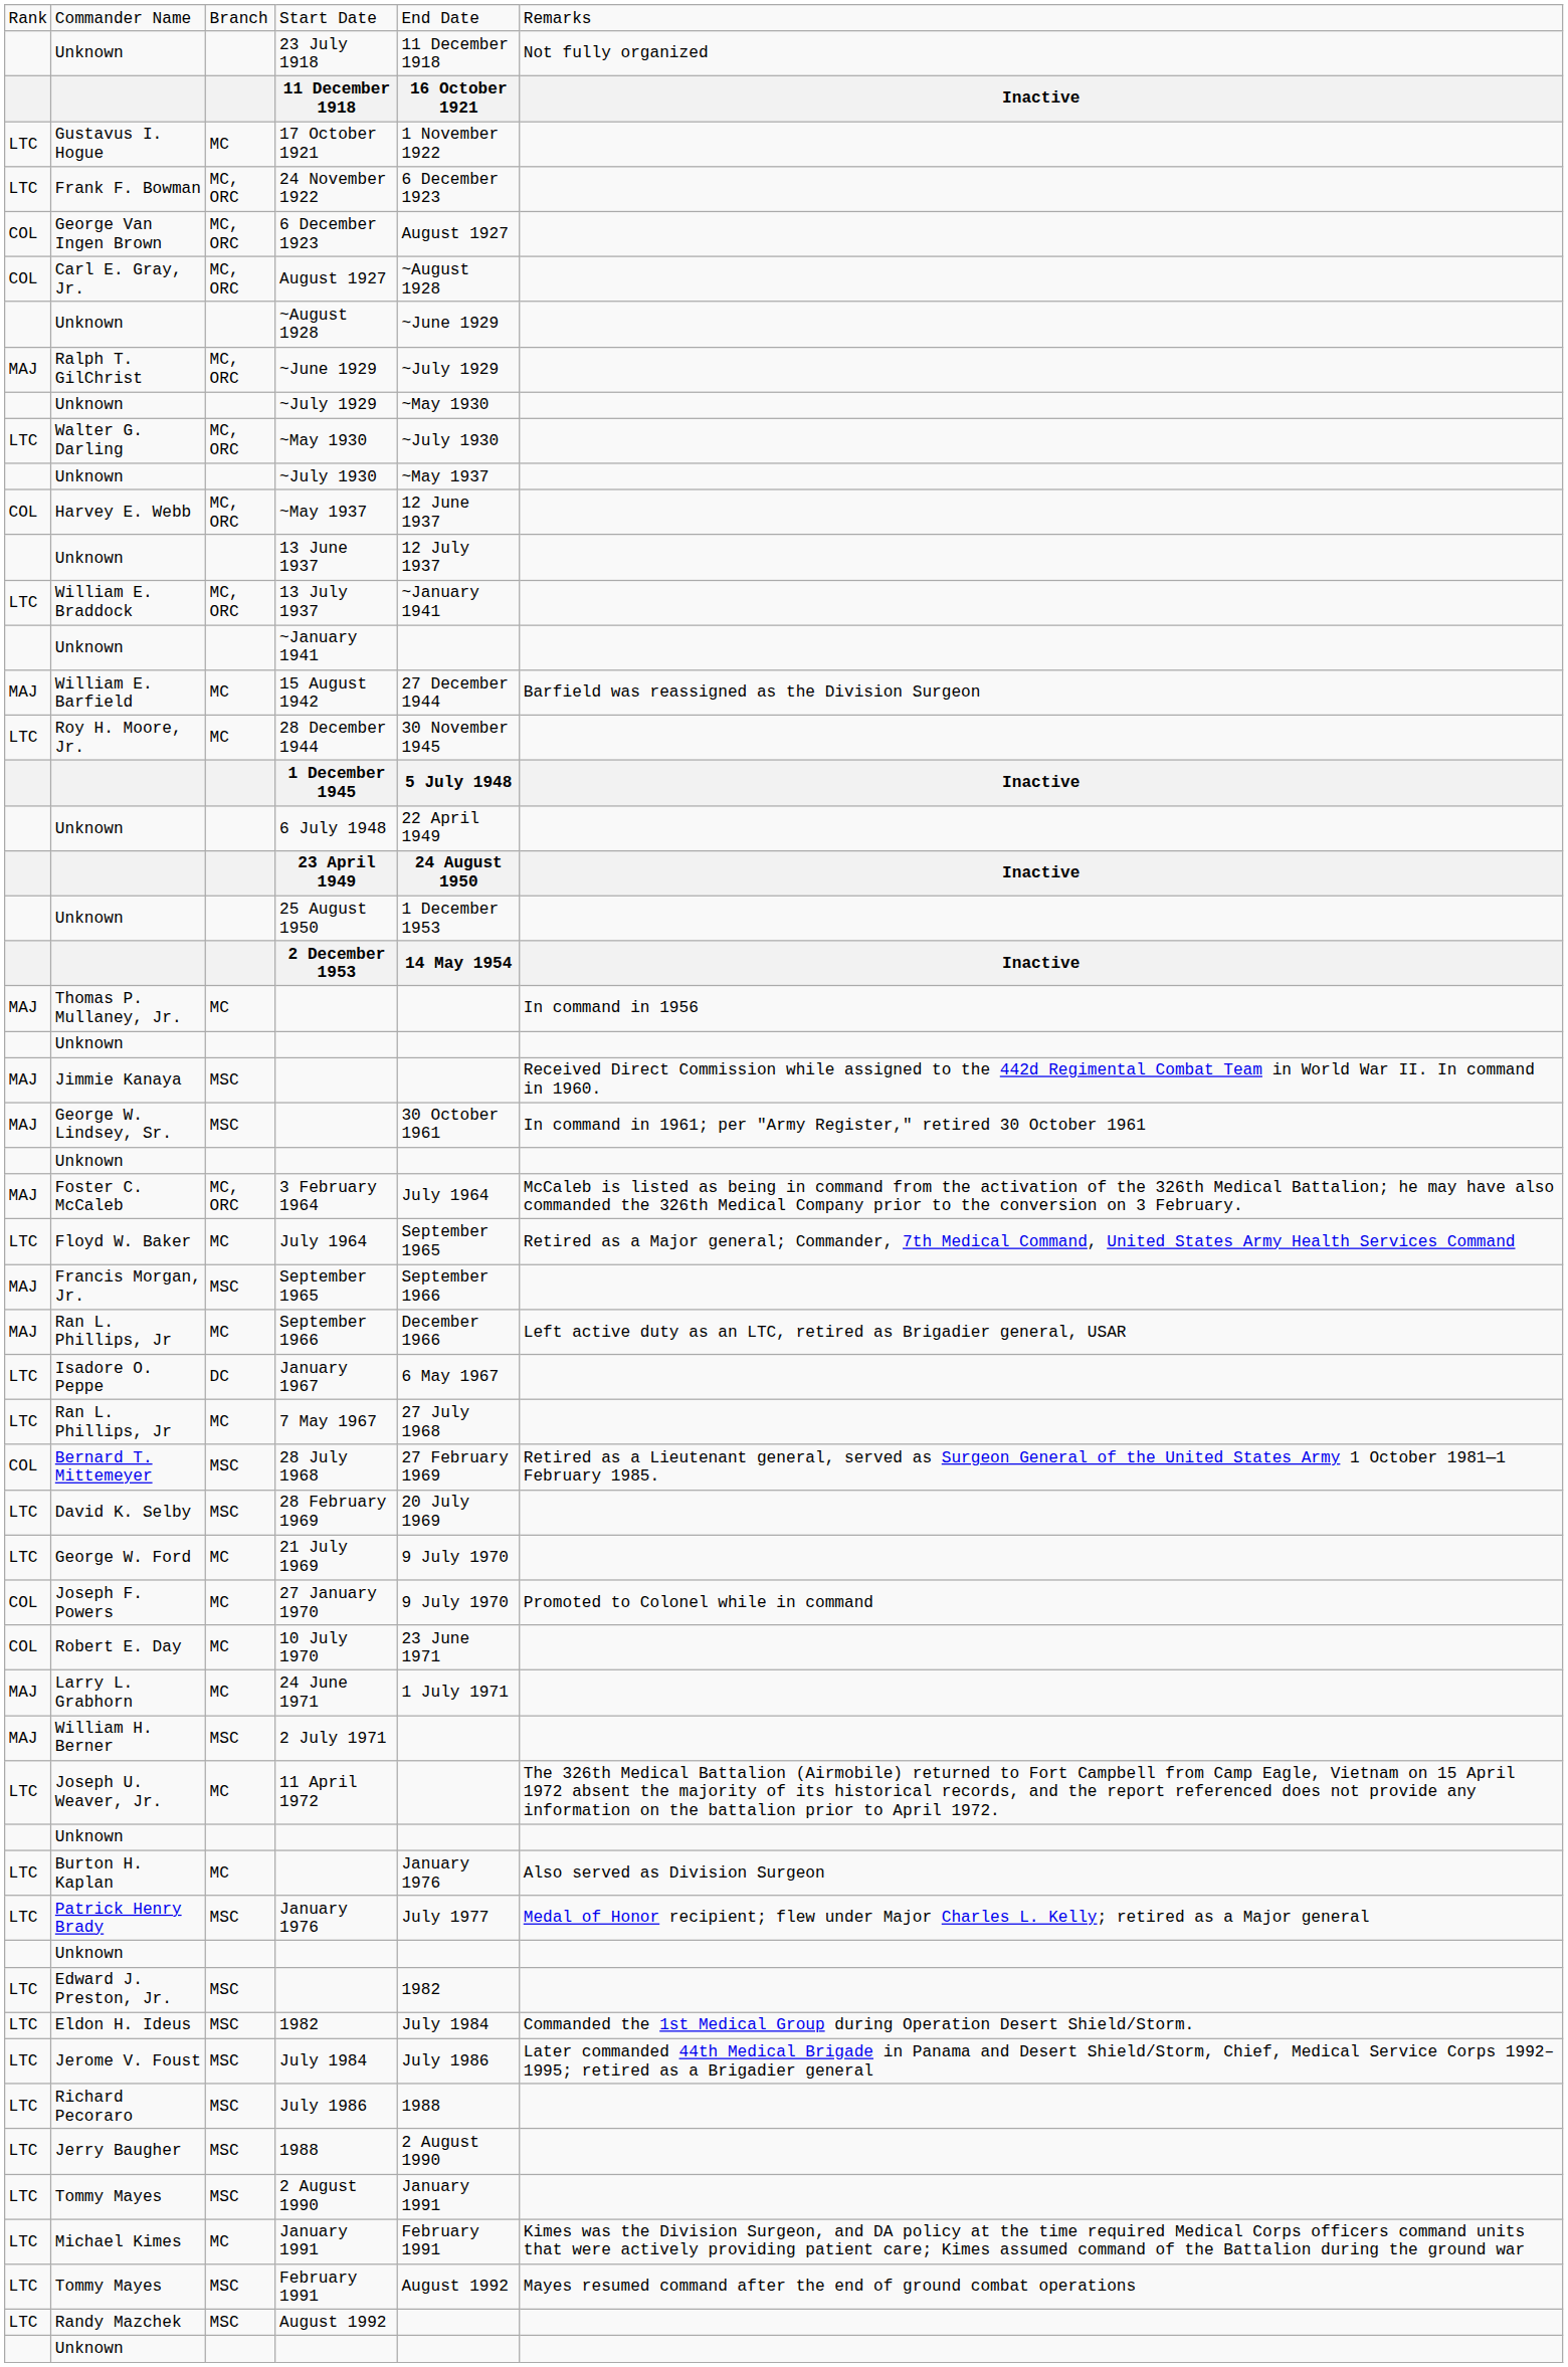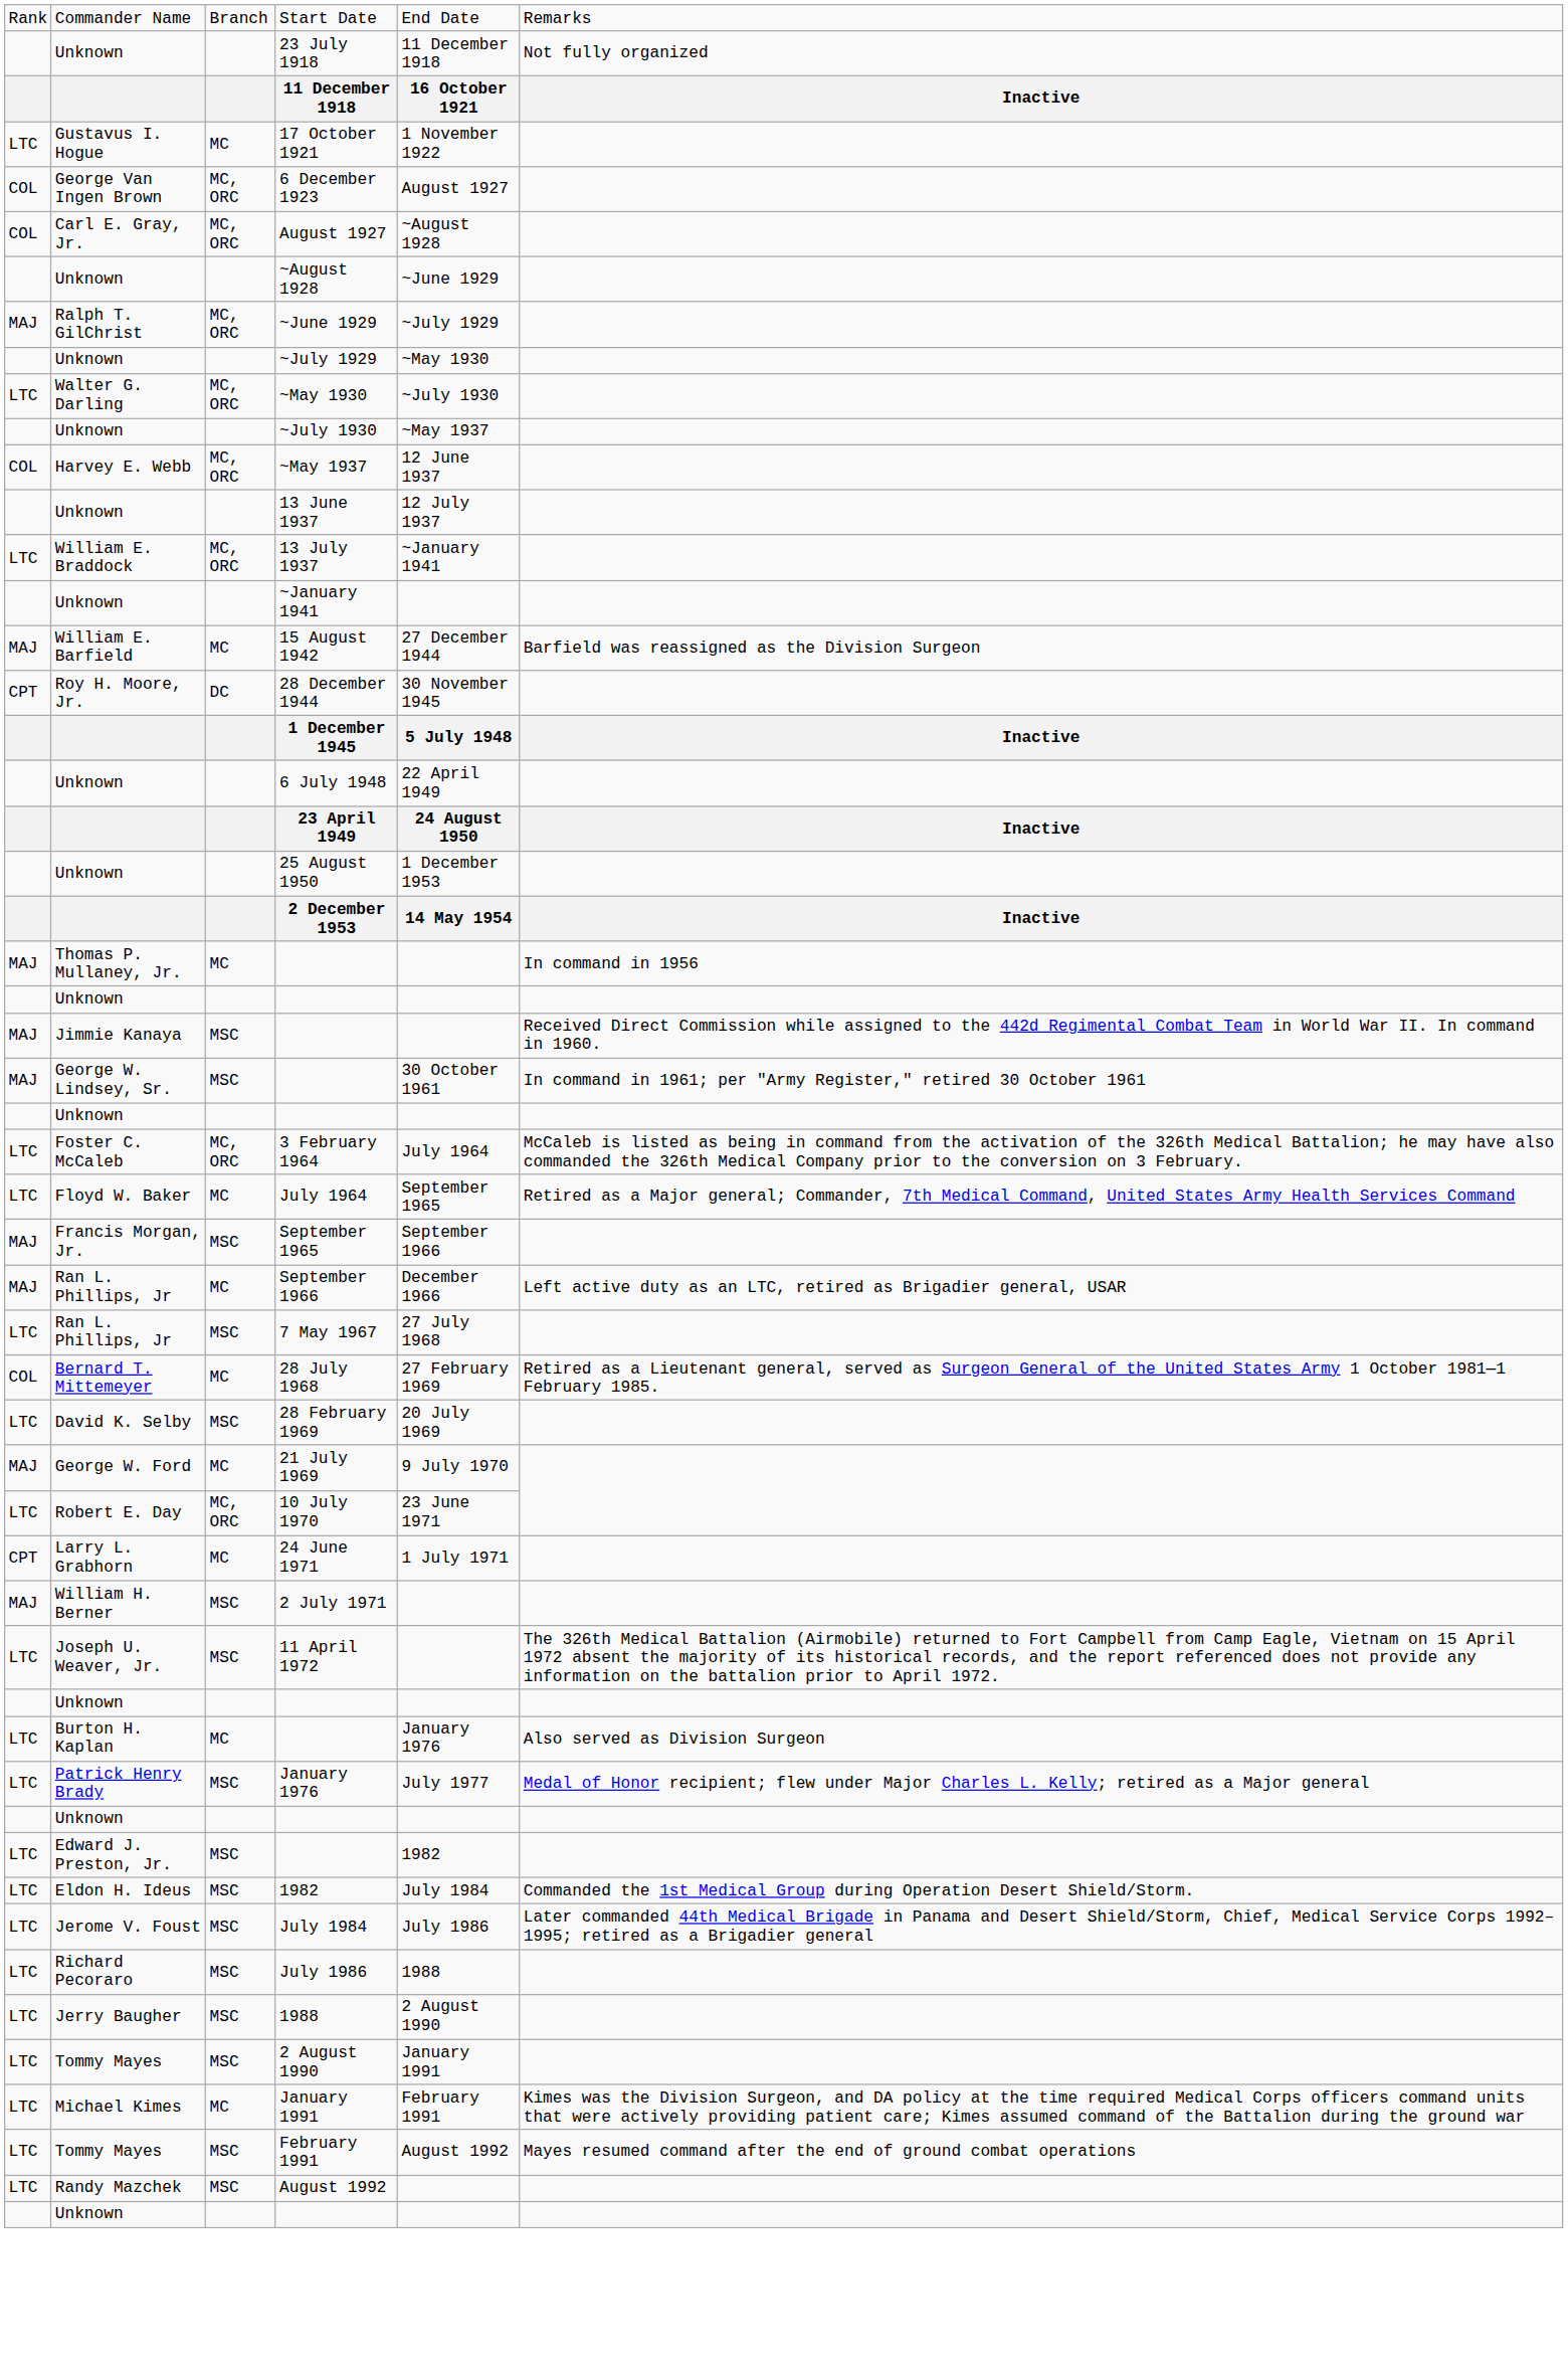 <table class="wikitable sortable">
 <tr>
 <td>Rank</td>
 <td>Commander Name</td>
 <td>Branch</td>
 <td>Start Date</td>
 <td>End Date</td>
 <td>Remarks</td>
 </tr>
 <tr>
 <td></td>
 <td>Unknown</td>
 <td></td>
 <td>23 July 1918</td>
 <td>11 December 1918</td>
 <td>Not fully organized</td>
 </tr>
 <tr>
 <th></th>
 <th></th>
 <th></th>
 <th>11 December 1918</th>
 <th>16 October 1921</th>
 <th>Inactive</th>
 </tr>
 <tr>
 <td>LTC</td>
 <td>Gustavus I. Hogue</td>
 <td>MC</td>
 <td>17 October 1921</td>
 <td>1 November 1922</td>
-<td></td>
-</tr>
-<tr>
-<td>LTC</td>
-<td>Frank F. Bowman</td>
-<td>MC, ORC</td>
-<td>24 November 1922</td>
-<td>6 December 1923</td>
 <td></td>
 </tr>
 <tr>
 <td>COL</td>
 <td>George Van Ingen Brown</td>
 <td>MC, ORC</td>
 <td>6 December 1923</td>
 <td>August 1927</td>
 <td></td>
 </tr>
 <tr>
 <td>COL</td>
 <td>Carl E. Gray, Jr.</td>
 <td>MC, ORC</td>
 <td>August 1927</td>
 <td>~August 1928</td>
 <td></td>
 </tr>
 <tr>
 <td></td>
 <td>Unknown</td>
 <td></td>
 <td>~August 1928</td>
 <td>~June 1929</td>
 <td></td>
 </tr>
 <tr>
 <td>MAJ</td>
 <td>Ralph T. GilChrist</td>
 <td>MC, ORC</td>
 <td>~June 1929</td>
 <td>~July 1929</td>
 <td></td>
 </tr>
 <tr>
 <td></td>
 <td>Unknown</td>
 <td></td>
 <td>~July 1929</td>
 <td>~May 1930</td>
 <td></td>
 </tr>
 <tr>
 <td>LTC</td>
 <td>Walter G. Darling</td>
 <td>MC, ORC</td>
 <td>~May 1930</td>
 <td>~July 1930</td>
 <td></td>
 </tr>
 <tr>
 <td></td>
 <td>Unknown</td>
 <td></td>
 <td>~July 1930</td>
 <td>~May 1937</td>
 <td></td>
 </tr>
 <tr>
 <td>COL</td>
 <td>Harvey E. Webb</td>
 <td>MC, ORC</td>
 <td>~May 1937</td>
 <td>12 June 1937</td>
 <td></td>
 </tr>
 <tr>
 <td></td>
 <td>Unknown</td>
 <td></td>
 <td>13 June 1937</td>
 <td>12 July 1937</td>
 <td></td>
 </tr>
 <tr>
 <td>LTC</td>
 <td>William E. Braddock</td>
 <td>MC, ORC</td>
 <td>13 July 1937</td>
 <td>~January 1941</td>
 <td></td>
 </tr>
 <tr>
 <td></td>
 <td>Unknown</td>
 <td></td>
 <td>~January 1941</td>
 <td></td>
 <td></td>
 </tr>
 <tr>
 <td>MAJ</td>
 <td>William E. Barfield</td>
 <td>MC</td>
 <td>15 August 1942</td>
 <td>27 December 1944</td>
 <td>Barfield was reassigned as the Division Surgeon</td>
 </tr>
 <tr>
-<td>LTC</td>
+<td>CPT</td>
 <td>Roy H. Moore, Jr.</td>
-<td>MC</td>
+<td>DC</td>
 <td>28 December 1944</td>
 <td>30 November 1945</td>
 <td></td>
 </tr>
 <tr>
 <th></th>
 <th></th>
 <th></th>
 <th>1 December 1945</th>
 <th>5 July 1948</th>
 <th>Inactive</th>
 </tr>
 <tr>
 <td></td>
 <td>Unknown</td>
 <td></td>
 <td>6 July 1948</td>
 <td>22 April 1949</td>
 <td></td>
 </tr>
 <tr>
 <th></th>
 <th></th>
 <th></th>
 <th>23 April 1949</th>
 <th>24 August 1950</th>
 <th>Inactive</th>
 </tr>
 <tr>
 <td></td>
 <td>Unknown</td>
 <td></td>
 <td>25 August 1950</td>
 <td>1 December 1953</td>
 <td></td>
 </tr>
 <tr>
 <th></th>
 <th></th>
 <th></th>
 <th>2 December 1953</th>
 <th>14 May 1954</th>
 <th>Inactive</th>
 </tr>
 <tr>
 <td>MAJ</td>
 <td>Thomas P. Mullaney, Jr.</td>
 <td>MC</td>
 <td></td>
 <td></td>
 <td>In command in 1956</td>
 </tr>
 <tr>
 <td></td>
 <td>Unknown</td>
 <td></td>
 <td></td>
 <td></td>
 <td></td>
 </tr>
 <tr>
 <td>MAJ</td>
 <td>Jimmie Kanaya</td>
 <td>MSC</td>
 <td></td>
 <td></td>
 <td>Received Direct Commission while assigned to the <a href='#'>442d Regimental Combat Team</a> in World War II. In command in 1960.</td>
 </tr>
 <tr>
 <td>MAJ</td>
 <td>George W. Lindsey, Sr.</td>
 <td>MSC</td>
 <td></td>
 <td>30 October 1961</td>
 <td>In command in 1961; per "Army Register," retired 30 October 1961</td>
 </tr>
 <tr>
 <td></td>
 <td>Unknown</td>
 <td></td>
 <td></td>
 <td></td>
 <td></td>
 </tr>
 <tr>
-<td>MAJ</td>
+<td>LTC</td>
 <td>Foster C. McCaleb</td>
 <td>MC, ORC</td>
 <td>3 February 1964</td>
 <td>July 1964</td>
 <td>McCaleb is listed as being in command from the activation of the 326th Medical Battalion; he may have also commanded the 326th Medical Company prior to the conversion on 3 February.</td>
 </tr>
 <tr>
 <td>LTC</td>
 <td>Floyd W. Baker</td>
 <td>MC</td>
 <td>July 1964</td>
 <td>September 1965</td>
 <td>Retired as a Major general; Commander, <a href='#'>7th Medical Command</a>, <a href='#'>United States Army Health Services Command</a></td>
 </tr>
 <tr>
 <td>MAJ</td>
 <td>Francis Morgan, Jr.</td>
 <td>MSC</td>
 <td>September 1965</td>
 <td>September 1966</td>
 <td></td>
 </tr>
 <tr>
 <td>MAJ</td>
 <td>Ran L. Phillips, Jr</td>
 <td>MC</td>
 <td>September 1966</td>
 <td>December 1966</td>
 <td>Left active duty as an LTC, retired as Brigadier general, USAR</td>
 </tr>
 <tr>
 <td>LTC</td>
-<td>Isadore O. Peppe</td>
-<td>DC</td>
-<td>January 1967</td>
-<td>6 May 1967</td>
-<td></td>
-</tr>
-<tr>
-<td>LTC</td>
 <td>Ran L. Phillips, Jr</td>
-<td>MC</td>
+<td>MSC</td>
 <td>7 May 1967</td>
 <td>27 July 1968</td>
 </tr>
 <tr>
 <td>COL</td>
 <td><a href='#'>Bernard T. Mittemeyer</a></td>
-<td>MSC</td>
+<td>MC</td>
 <td>28 July 1968</td>
 <td>27 February 1969</td>
 <td>Retired as a Lieutenant general, served as <a href='#'>Surgeon General of the United States Army</a> 1 October 1981—1 February 1985.</td>
 </tr>
 <tr>
 <td>LTC</td>
 <td>David K. Selby</td>
 <td>MSC</td>
 <td>28 February 1969</td>
 <td>20 July 1969</td>
 <td></td>
 </tr>
 <tr>
-<td>LTC</td>
+<td>MAJ</td>
 <td>George W. Ford</td>
 <td>MC</td>
 <td>21 July 1969</td>
 <td>9 July 1970</td>
 </tr>
 <tr>
-<td>COL</td>
-<td>Joseph F. Powers</td>
-<td>MC</td>
-<td>27 January 1970</td>
-<td>9 July 1970</td>
-<td>Promoted to Colonel while in command</td>
-</tr>
-<tr>
-<td>COL</td>
+<td>LTC</td>
 <td>Robert E. Day</td>
-<td>MC</td>
+<td>MC, ORC</td>
 <td>10 July 1970</td>
 <td>23 June 1971</td>
 </tr>
 <tr>
-<td>MAJ</td>
+<td>CPT</td>
 <td>Larry L. Grabhorn</td>
 <td>MC</td>
 <td>24 June 1971</td>
 <td>1 July 1971</td>
 <td></td>
 </tr>
 <tr>
 <td>MAJ</td>
 <td>William H. Berner</td>
 <td>MSC</td>
 <td>2 July 1971</td>
 <td></td>
 <td></td>
 </tr>
 <tr>
 <td>LTC</td>
 <td>Joseph U. Weaver, Jr.</td>
-<td>MC</td>
+<td>MSC</td>
 <td>11 April 1972</td>
 <td></td>
 <td>The 326th Medical Battalion (Airmobile) returned to Fort Campbell from Camp Eagle, Vietnam on 15 April 1972 absent the majority of its historical records, and the report referenced does not provide any information on the battalion prior to April 1972.</td>
 </tr>
 <tr>
 <td></td>
 <td>Unknown</td>
 <td></td>
 <td></td>
 <td></td>
 <td></td>
 </tr>
 <tr>
 <td>LTC</td>
 <td>Burton H. Kaplan</td>
 <td>MC</td>
 <td></td>
 <td>January 1976</td>
 <td>Also served as Division Surgeon</td>
 </tr>
 <tr>
 <td>LTC</td>
 <td><a href='#'>Patrick Henry Brady</a></td>
 <td>MSC</td>
 <td>January 1976</td>
 <td>July 1977</td>
 <td><a href='#'>Medal of Honor</a> recipient; flew under Major <a href='#'>Charles L. Kelly</a>; retired as a Major general</td>
 </tr>
 <tr>
 <td></td>
 <td>Unknown</td>
 <td></td>
 <td></td>
 <td></td>
 <td></td>
 </tr>
 <tr>
 <td>LTC</td>
 <td>Edward J. Preston, Jr.</td>
 <td>MSC</td>
 <td></td>
 <td>1982</td>
 <td></td>
 </tr>
 <tr>
 <td>LTC</td>
 <td>Eldon H. Ideus</td>
 <td>MSC</td>
 <td>1982</td>
 <td>July 1984</td>
 <td>Commanded the <a href='#'>1st Medical Group</a> during Operation Desert Shield/Storm.</td>
 </tr>
 <tr>
 <td>LTC</td>
 <td>Jerome V. Foust</td>
 <td>MSC</td>
 <td>July 1984</td>
 <td>July 1986</td>
 <td>Later commanded <a href='#'>44th Medical Brigade</a> in Panama and Desert Shield/Storm, Chief, Medical Service Corps 1992–1995; retired as a Brigadier general</td>
 </tr>
 <tr>
 <td>LTC</td>
 <td>Richard Pecoraro</td>
 <td>MSC</td>
 <td>July 1986</td>
 <td>1988</td>
 <td></td>
 </tr>
 <tr>
 <td>LTC</td>
 <td>Jerry Baugher</td>
 <td>MSC</td>
 <td>1988</td>
 <td>2 August 1990</td>
 <td></td>
 </tr>
 <tr>
 <td>LTC</td>
 <td>Tommy Mayes</td>
 <td>MSC</td>
 <td>2 August 1990</td>
 <td>January 1991</td>
 <td></td>
 </tr>
 <tr>
 <td>LTC</td>
 <td>Michael Kimes</td>
 <td>MC</td>
 <td>January 1991</td>
 <td>February 1991</td>
 <td>Kimes was the Division Surgeon, and DA policy at the time required Medical Corps officers command units that were actively providing patient care; Kimes assumed command of the Battalion during the ground war</td>
 </tr>
 <tr>
 <td>LTC</td>
 <td>Tommy Mayes</td>
 <td>MSC</td>
 <td>February 1991</td>
 <td>August 1992</td>
 <td>Mayes resumed command after the end of ground combat operations</td>
 </tr>
 <tr>
 <td>LTC</td>
 <td>Randy Mazchek</td>
 <td>MSC</td>
 <td>August 1992</td>
 <td></td>
 <td></td>
 </tr>
 <tr>
 <td></td>
 <td>Unknown</td>
 <td></td>
 <td></td>
 <td></td>
 <td></td>
 </tr>
 <tr>
 </tr>
 </table>
